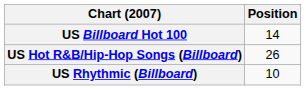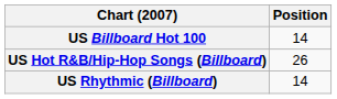 <table class="wikitable sortable plainrowheaders">
 <tr>
 <th scope="col">Chart (2007)</th>
 <th scope="col">Position</th>
 </tr>
 <tr>
 <th scope="row">US <a href='#'><em>Billboard</em> Hot 100</a></th>
 <td align="center">14</td>
 </tr>
 <tr>
 <th scope="row">US <a href='#'>Hot R&B/Hip-Hop Songs</a> (<em><a href='#'>Billboard</a></em>)</th>
 <td align="center">26</td>
 </tr>
 <tr>
 <th scope="row">US <a href='#'>Rhythmic</a> (<em><a href='#'>Billboard</a></em>)</th>
-<td align="center">10</td>
+<td align="center">14</td>
 </tr>
 </table>
